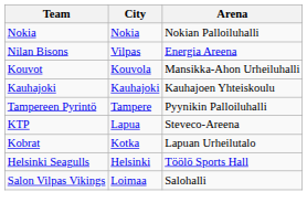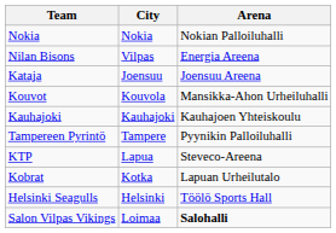 <table class="wikitable sortable">
 <tr>
 <th>Team</th>
 <th>City</th>
 <th>Arena</th>
 </tr>
 <tr>
 <td><a href='#'>Nokia</a> </td>
 <td><a href='#'>Nokia</a></td>
 <td>Nokian Palloiluhalli</td>
 </tr>
 <tr>
 <td><a href='#'>Nilan Bisons</a></td>
 <td><a href='#'>Vilpas</a></td>
 <td><a href='#'>Energia Areena</a></td>
+</tr>
+<tr>
+<td><a href='#'>Kataja</a> </td>
+<td><a href='#'>Joensuu</a></td>
+<td><a href='#'>Joensuu Areena</a></td>
 </tr>
 <tr>
 <td><a href='#'>Kouvot</a></td>
 <td><a href='#'>Kouvola</a></td>
 <td>Mansikka-Ahon Urheiluhalli</td>
 </tr>
 <tr>
 <td><a href='#'>Kauhajoki</a></td>
 <td><a href='#'>Kauhajoki</a></td>
 <td>Kauhajoen Yhteiskoulu</td>
 </tr>
 <tr>
 <td><a href='#'>Tampereen Pyrintö</a></td>
 <td><a href='#'>Tampere</a></td>
 <td>Pyynikin Palloiluhalli</td>
 </tr>
 <tr>
 <td><a href='#'>KTP</a></td>
 <td><a href='#'>Lapua</a></td>
 <td>Steveco-Areena</td>
 </tr>
 <tr>
 <td><a href='#'>Kobrat</a></td>
 <td><a href='#'>Kotka</a></td>
 <td>Lapuan Urheilutalo</td>
 </tr>
 <tr>
 <td><a href='#'>Helsinki Seagulls</a></td>
 <td><a href='#'>Helsinki</a></td>
 <td><a href='#'>Töölö Sports Hall</a></td>
 </tr>
 <tr>
 <td><a href='#'>Salon Vilpas Vikings</a></td>
 <td><a href='#'>Loimaa</a></td>
-<td>Salohalli</td>
+<td><strong>Salohalli</strong></td>
 </tr>
 </table>
